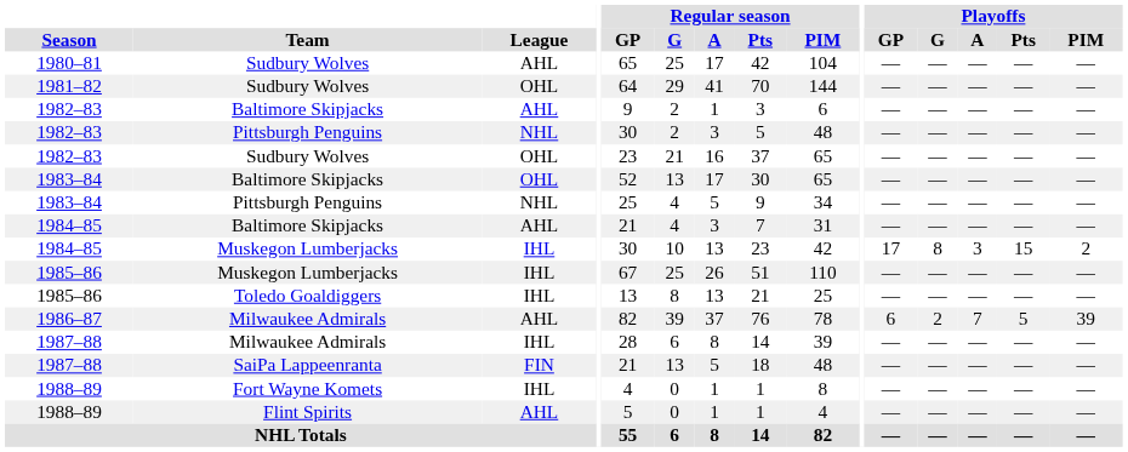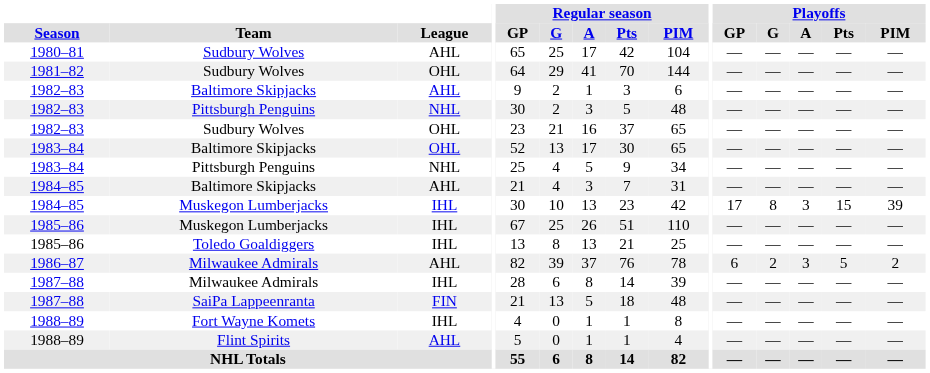 <table border="0" cellpadding="1" cellspacing="0" style="text-align:center; width:60em">
 <tr bgcolor="#e0e0e0">
 <th colspan="3" bgcolor="#ffffff"></th>
 <th rowspan="100" bgcolor="#ffffff"></th>
 <th colspan="5"><a href='#'>Regular season</a></th>
 <th rowspan="100" bgcolor="#ffffff"></th>
 <th colspan="5"><a href='#'>Playoffs</a></th>
 </tr>
 <tr bgcolor="#e0e0e0">
 <th><a href='#'>Season</a></th>
 <th>Team</th>
 <th>League</th>
 <th>GP</th>
 <th><a href='#'>G</a></th>
 <th><a href='#'>A</a></th>
 <th><a href='#'>Pts</a></th>
 <th><a href='#'>PIM</a></th>
 <th>GP</th>
 <th>G</th>
 <th>A</th>
 <th>Pts</th>
 <th>PIM</th>
 </tr>
 <tr>
 <td><a href='#'>1980–81</a></td>
 <td><a href='#'>Sudbury Wolves</a></td>
 <td>AHL</td>
 <td>65</td>
 <td>25</td>
 <td>17</td>
 <td>42</td>
 <td>104</td>
 <td>—</td>
 <td>—</td>
 <td>—</td>
 <td>—</td>
 <td>—</td>
 </tr>
 <tr bgcolor="#f0f0f0">
 <td><a href='#'>1981–82</a></td>
 <td>Sudbury Wolves</td>
 <td>OHL</td>
 <td>64</td>
 <td>29</td>
 <td>41</td>
 <td>70</td>
 <td>144</td>
 <td>—</td>
 <td>—</td>
 <td>—</td>
 <td>—</td>
 <td>—</td>
 </tr>
 <tr>
 <td><a href='#'>1982–83</a></td>
 <td><a href='#'>Baltimore Skipjacks</a></td>
 <td><a href='#'>AHL</a></td>
 <td>9</td>
 <td>2</td>
 <td>1</td>
 <td>3</td>
 <td>6</td>
 <td>—</td>
 <td>—</td>
 <td>—</td>
 <td>—</td>
 <td>—</td>
 </tr>
 <tr bgcolor="#f0f0f0">
 <td><a href='#'>1982–83</a></td>
 <td><a href='#'>Pittsburgh Penguins</a></td>
 <td><a href='#'>NHL</a></td>
 <td>30</td>
 <td>2</td>
 <td>3</td>
 <td>5</td>
 <td>48</td>
 <td>—</td>
 <td>—</td>
 <td>—</td>
 <td>—</td>
 <td>—</td>
 </tr>
 <tr>
 <td><a href='#'>1982–83</a></td>
 <td>Sudbury Wolves</td>
 <td>OHL</td>
 <td>23</td>
 <td>21</td>
 <td>16</td>
 <td>37</td>
 <td>65</td>
 <td>—</td>
 <td>—</td>
 <td>—</td>
 <td>—</td>
 <td>—</td>
 </tr>
 <tr bgcolor="#f0f0f0">
 <td><a href='#'>1983–84</a></td>
 <td>Baltimore Skipjacks</td>
 <td><a href='#'>OHL</a></td>
 <td>52</td>
 <td>13</td>
 <td>17</td>
 <td>30</td>
 <td>65</td>
 <td>—</td>
 <td>—</td>
 <td>—</td>
 <td>—</td>
 <td —>—</td>
 </tr>
 <tr>
 <td><a href='#'>1983–84</a></td>
 <td>Pittsburgh Penguins</td>
 <td>NHL</td>
 <td>25</td>
 <td>4</td>
 <td>5</td>
 <td>9</td>
 <td>34</td>
 <td>—</td>
 <td>—</td>
 <td>—</td>
 <td>—</td>
 <td>—</td>
 </tr>
 <tr bgcolor="#f0f0f0">
 <td><a href='#'>1984–85</a></td>
 <td>Baltimore Skipjacks</td>
 <td>AHL</td>
 <td>21</td>
 <td>4</td>
 <td>3</td>
 <td>7</td>
 <td>31</td>
 <td>—</td>
 <td>—</td>
 <td>—</td>
 <td>—</td>
 <td>—</td>
 </tr>
 <tr>
 <td><a href='#'>1984–85</a></td>
 <td><a href='#'>Muskegon Lumberjacks</a></td>
 <td><a href='#'>IHL</a></td>
 <td>30</td>
 <td>10</td>
 <td>13</td>
 <td>23</td>
 <td>42</td>
 <td>17</td>
 <td>8</td>
 <td>3</td>
 <td>15</td>
-<td>2</td>
+<td>39</td>
 </tr>
 <tr bgcolor="#f0f0f0">
 <td><a href='#'>1985–86</a></td>
 <td>Muskegon Lumberjacks</td>
 <td>IHL</td>
 <td>67</td>
 <td>25</td>
 <td>26</td>
 <td>51</td>
 <td>110</td>
 <td>—</td>
 <td>—</td>
 <td>—</td>
 <td>—</td>
 <td>—</td>
 </tr>
 <tr>
 <td>1985–86</td>
 <td><a href='#'>Toledo Goaldiggers</a></td>
 <td>IHL</td>
 <td>13</td>
 <td>8</td>
 <td>13</td>
 <td>21</td>
 <td>25</td>
 <td>—</td>
 <td>—</td>
 <td>—</td>
 <td>—</td>
 <td>—</td>
 </tr>
 <tr bgcolor="#f0f0f0">
 <td><a href='#'>1986–87</a></td>
 <td><a href='#'>Milwaukee Admirals</a></td>
 <td>AHL</td>
 <td>82</td>
 <td>39</td>
 <td>37</td>
 <td>76</td>
 <td>78</td>
 <td>6</td>
 <td>2</td>
-<td>7</td>
+<td>3</td>
 <td>5</td>
-<td>39</td>
+<td>2</td>
 </tr>
 <tr>
 <td><a href='#'>1987–88</a></td>
 <td>Milwaukee Admirals</td>
 <td>IHL</td>
 <td>28</td>
 <td>6</td>
 <td>8</td>
 <td>14</td>
 <td>39</td>
 <td>—</td>
 <td>—</td>
 <td>—</td>
 <td>—</td>
 <td>—</td>
 </tr>
 <tr bgcolor="#f0f0f0">
 <td><a href='#'>1987–88</a></td>
 <td><a href='#'>SaiPa Lappeenranta</a></td>
 <td><a href='#'>FIN</a></td>
 <td>21</td>
 <td>13</td>
 <td>5</td>
 <td>18</td>
 <td>48</td>
 <td>—</td>
 <td>—</td>
 <td>—</td>
 <td>—</td>
 <td>—</td>
 </tr>
 <tr>
 <td><a href='#'>1988–89</a></td>
 <td><a href='#'>Fort Wayne Komets</a></td>
 <td>IHL</td>
 <td>4</td>
 <td>0</td>
 <td>1</td>
 <td>1</td>
 <td>8</td>
 <td>—</td>
 <td>—</td>
 <td>—</td>
 <td>—</td>
 <td>—</td>
 </tr>
 <tr bgcolor="#f0f0f0">
 <td>1988–89</td>
 <td><a href='#'>Flint Spirits</a></td>
 <td><a href='#'>AHL</a></td>
 <td>5</td>
 <td>0</td>
 <td>1</td>
 <td>1</td>
 <td>4</td>
 <td>—</td>
 <td>—</td>
 <td>—</td>
 <td>—</td>
 <td>—</td>
 </tr>
 <tr bgcolor="#e0e0e0">
 <th colspan="3">NHL Totals</th>
 <th>55</th>
 <th>6</th>
 <th>8</th>
 <th>14</th>
 <th>82</th>
 <th>—</th>
 <th>—</th>
 <th>—</th>
 <th>—</th>
 <th>—</th>
 </tr>
 </table>
